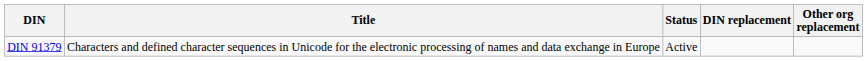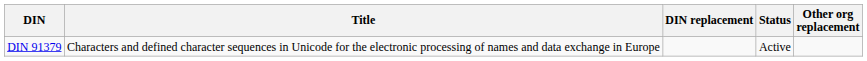 <table class="wikitable sortable">
 <tr>
 <th>DIN</th>
 <th>Title</th>
+<th>DIN replacement</th>
 <th>Status</th>
-<th>DIN replacement</th>
 <th>Other org<br>replacement</th>
 </tr>
 <tr>
 <td><a href='#'>DIN 91379</a></td>
 <td>Characters and defined character sequences in Unicode for the electronic processing of names and data exchange in Europe</td>
+<td></td>
 <td>Active</td>
-<td></td>
 <td></td>
 </tr>
 </table>
